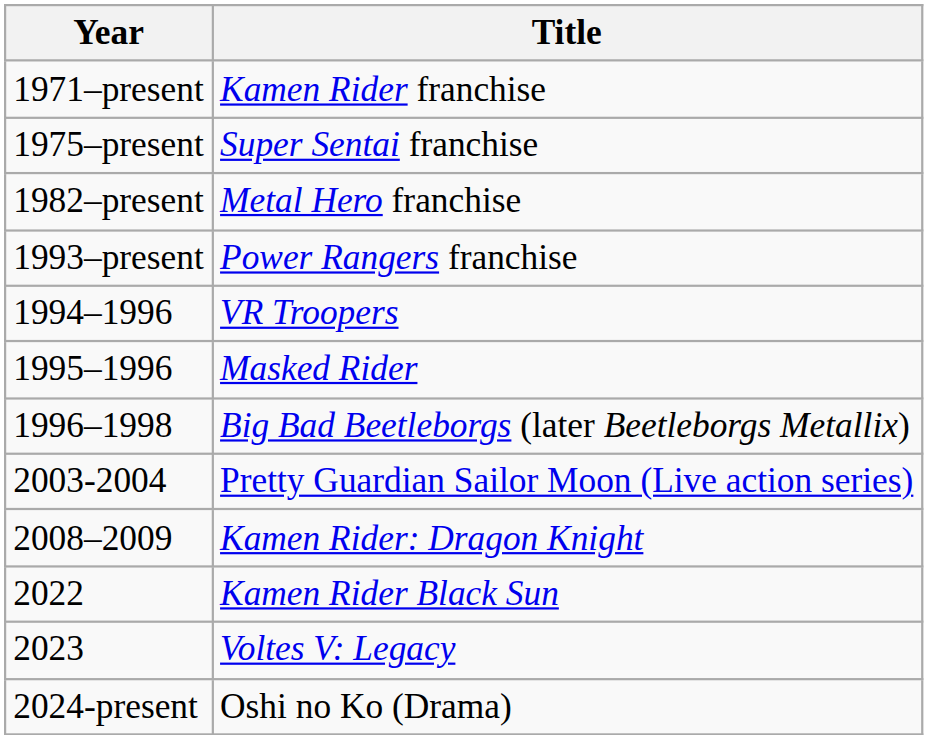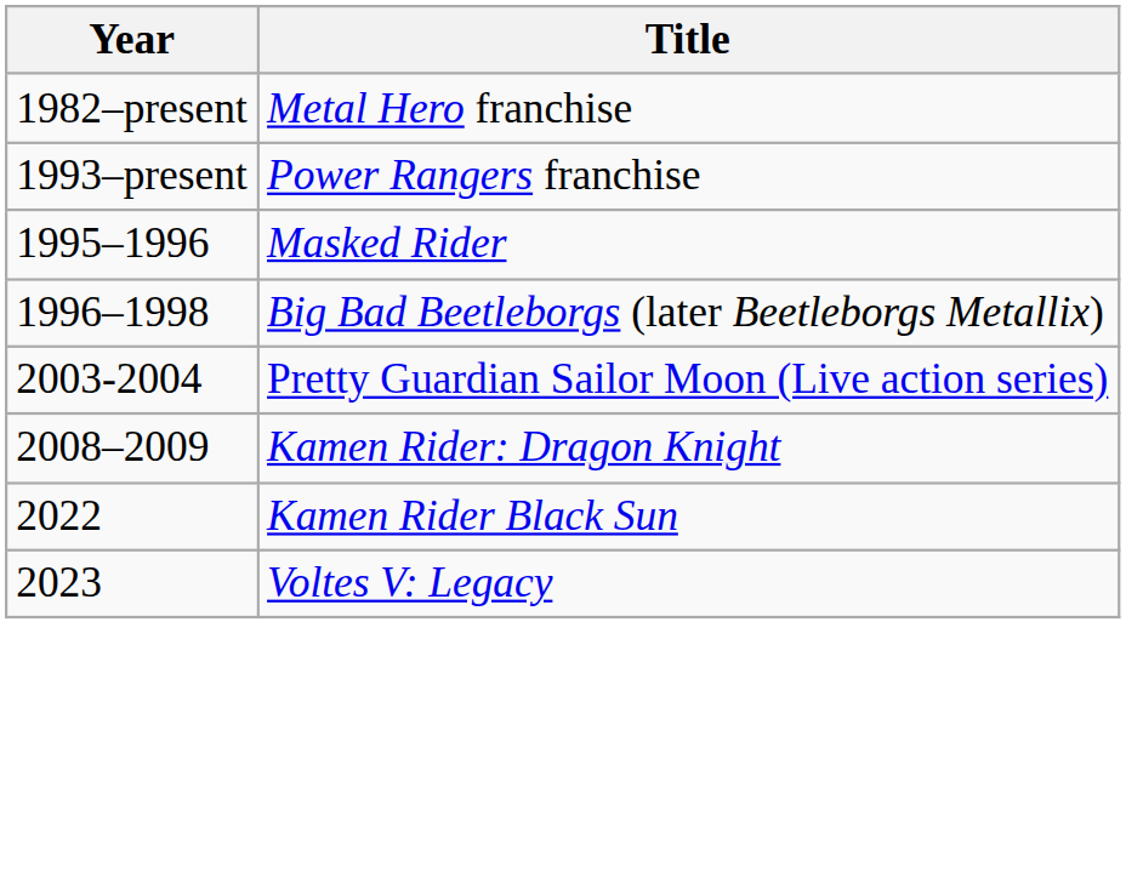 <table class="wikitable sortable">
 <tr>
 <th>Year</th>
 <th>Title</th>
-</tr>
-<tr>
-<td>1971–present</td>
-<td><em><a href='#'>Kamen Rider</a></em> franchise</td>
-</tr>
-<tr>
-<td>1975–present</td>
-<td><em><a href='#'>Super Sentai</a></em> franchise</td>
 </tr>
 <tr>
 <td>1982–present</td>
 <td><em><a href='#'>Metal Hero</a></em> franchise</td>
 </tr>
 <tr>
 <td>1993–present</td>
 <td><em><a href='#'>Power Rangers</a></em> franchise</td>
-</tr>
-<tr>
-<td>1994–1996</td>
-<td><em><a href='#'>VR Troopers</a></em></td>
 </tr>
 <tr>
 <td>1995–1996</td>
 <td><em><a href='#'>Masked Rider</a></em></td>
 </tr>
 <tr>
 <td>1996–1998</td>
 <td><em><a href='#'>Big Bad Beetleborgs</a></em> (later <em>Beetleborgs Metallix</em>)</td>
 </tr>
 <tr>
 <td>2003-2004</td>
 <td><a href='#'>Pretty Guardian Sailor Moon (Live action series)</a></td>
 </tr>
 <tr>
 <td>2008–2009</td>
 <td><em><a href='#'>Kamen Rider: Dragon Knight</a></em></td>
 </tr>
 <tr>
 <td>2022</td>
 <td><em><a href='#'>Kamen Rider Black Sun</a></em></td>
 </tr>
 <tr>
 <td>2023</td>
 <td><em><a href='#'>Voltes V: Legacy</a></em></td>
 </tr>
-<tr>
-<td>2024-present</td>
-<td>Oshi no Ko (Drama)</td>
-</tr>
 </table>
